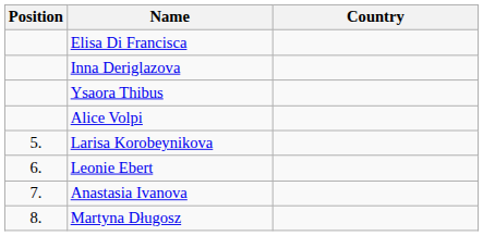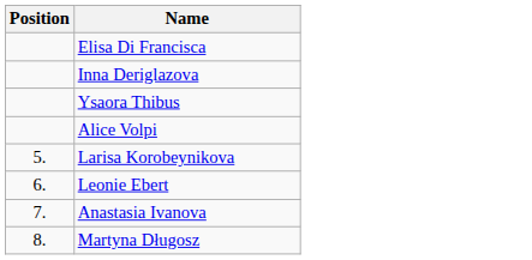 <table class="wikitable">
 <tr>
 <th width="20">Position</th>
 <th width="200">Name</th>
-<th width="200">Country</th>
 </tr>
 <tr>
 <td align=center></td>
 <td><a href='#'>Elisa Di Francisca</a></td>
-<td></td>
 </tr>
 <tr>
 <td align=center></td>
 <td><a href='#'>Inna Deriglazova</a></td>
-<td></td>
 </tr>
 <tr>
 <td align=center></td>
 <td><a href='#'>Ysaora Thibus</a></td>
-<td></td>
 </tr>
 <tr>
 <td align=center></td>
 <td><a href='#'>Alice Volpi</a></td>
-<td></td>
 </tr>
 <tr>
 <td align=center>5.</td>
 <td><a href='#'>Larisa Korobeynikova</a></td>
-<td></td>
 </tr>
 <tr>
 <td align=center>6.</td>
 <td><a href='#'>Leonie Ebert</a></td>
-<td></td>
 </tr>
 <tr>
 <td align=center>7.</td>
 <td><a href='#'>Anastasia Ivanova</a></td>
-<td></td>
 </tr>
 <tr>
 <td align=center>8.</td>
 <td><a href='#'>Martyna Długosz</a></td>
-<td></td>
 </tr>
 </table>
